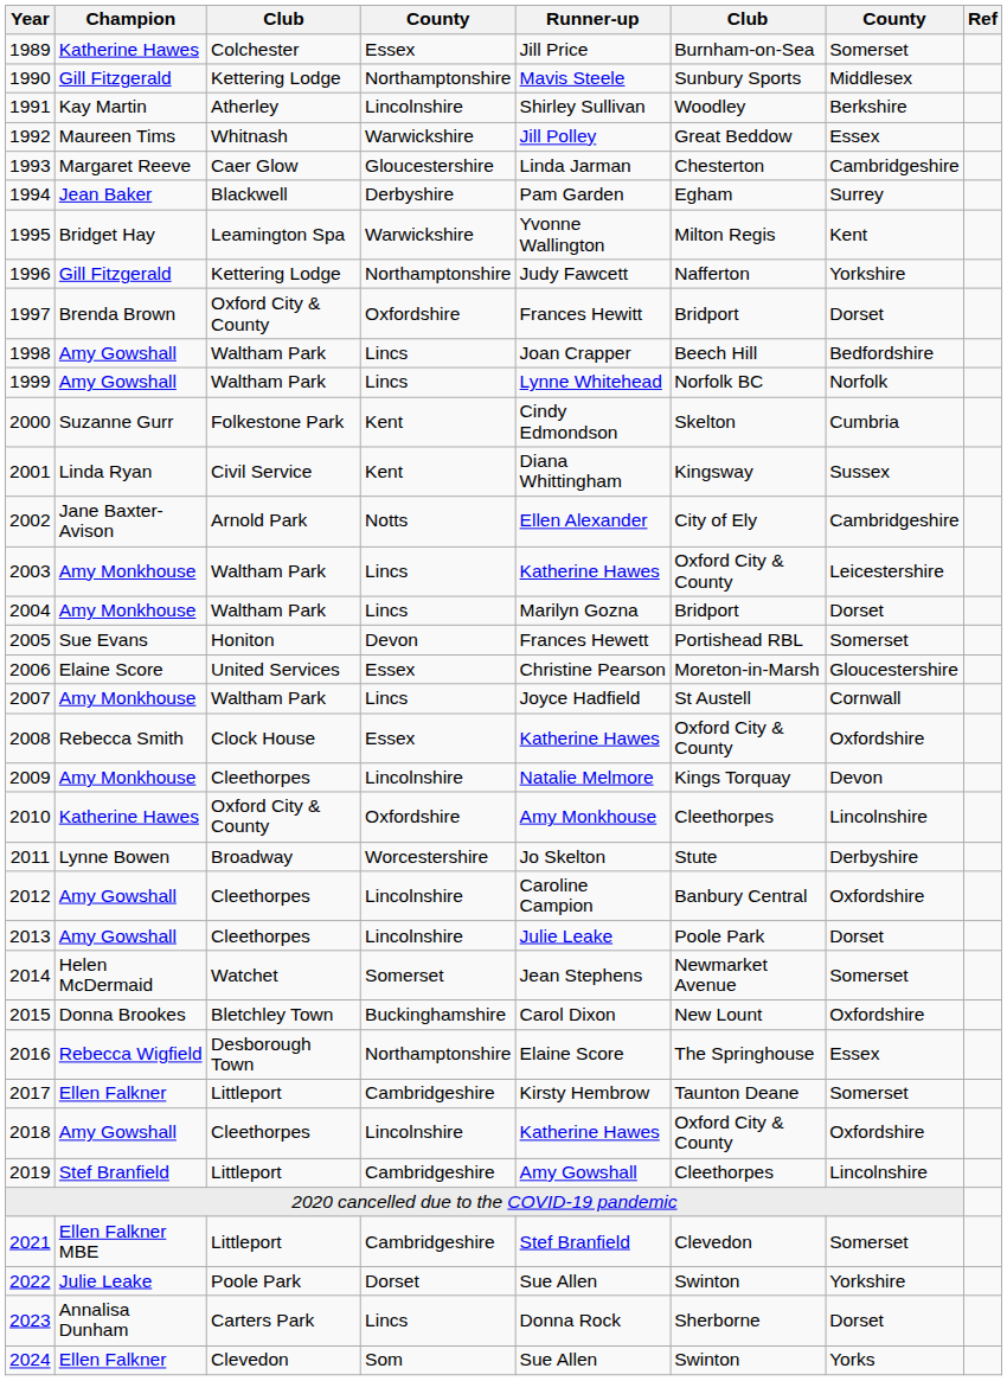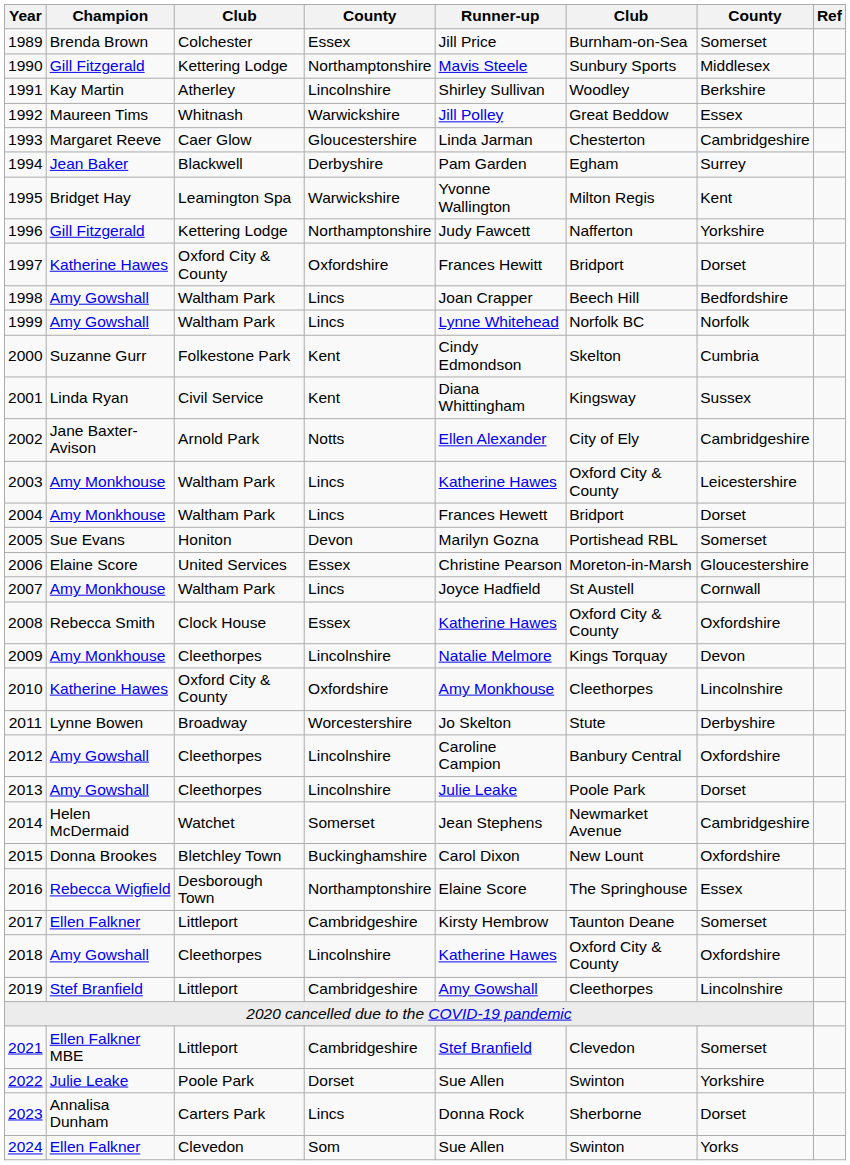 <table class="wikitable">
 <tr>
 <th width="30">Year</th>
 <th width="150">Champion</th>
 <th width="150">Club</th>
 <th width="100">County</th>
 <th width="150">Runner-up</th>
 <th width="150">Club</th>
 <th width="100">County</th>
 <th width="20">Ref</th>
 </tr>
 <tr>
 <td align=center>1989</td>
-<td><a href='#'>Katherine Hawes</a></td>
+<td>Brenda Brown</td>
 <td>Colchester</td>
 <td>Essex</td>
 <td>Jill Price</td>
 <td>Burnham-on-Sea</td>
 <td>Somerset</td>
 <td></td>
 </tr>
 <tr>
 <td align=center>1990</td>
 <td><a href='#'>Gill Fitzgerald</a></td>
 <td>Kettering Lodge</td>
 <td>Northamptonshire</td>
 <td><a href='#'>Mavis Steele</a></td>
 <td>Sunbury Sports</td>
 <td>Middlesex</td>
 <td></td>
 </tr>
 <tr>
 <td align=center>1991</td>
 <td>Kay Martin</td>
 <td>Atherley</td>
 <td>Lincolnshire</td>
 <td>Shirley Sullivan</td>
 <td>Woodley</td>
 <td>Berkshire</td>
 <td></td>
 </tr>
 <tr>
 <td align=center>1992</td>
 <td>Maureen Tims</td>
 <td>Whitnash</td>
 <td>Warwickshire</td>
 <td><a href='#'>Jill Polley</a></td>
 <td>Great Beddow</td>
 <td>Essex</td>
 <td></td>
 </tr>
 <tr>
 <td align=center>1993</td>
 <td>Margaret Reeve</td>
 <td>Caer Glow</td>
 <td>Gloucestershire</td>
 <td>Linda Jarman</td>
 <td>Chesterton</td>
 <td>Cambridgeshire</td>
 <td></td>
 </tr>
 <tr>
 <td align=center>1994</td>
 <td><a href='#'>Jean Baker</a></td>
 <td>Blackwell</td>
 <td>Derbyshire</td>
 <td>Pam Garden</td>
 <td>Egham</td>
 <td>Surrey</td>
 <td></td>
 </tr>
 <tr>
 <td align=center>1995</td>
 <td>Bridget Hay</td>
 <td>Leamington Spa</td>
 <td>Warwickshire</td>
 <td>Yvonne Wallington</td>
 <td>Milton Regis</td>
 <td>Kent</td>
 <td></td>
 </tr>
 <tr>
 <td align=center>1996</td>
 <td><a href='#'>Gill Fitzgerald</a></td>
 <td>Kettering Lodge</td>
 <td>Northamptonshire</td>
 <td>Judy Fawcett</td>
 <td>Nafferton</td>
 <td>Yorkshire</td>
 <td></td>
 </tr>
 <tr>
 <td align=center>1997</td>
-<td>Brenda Brown</td>
+<td><a href='#'>Katherine Hawes</a></td>
 <td>Oxford City & County</td>
 <td>Oxfordshire</td>
 <td>Frances Hewitt</td>
 <td>Bridport</td>
 <td>Dorset</td>
 <td></td>
 </tr>
 <tr>
 <td align=center>1998</td>
 <td><a href='#'>Amy Gowshall</a></td>
 <td>Waltham Park</td>
 <td>Lincs</td>
 <td>Joan Crapper</td>
 <td>Beech Hill</td>
 <td>Bedfordshire</td>
 <td></td>
 </tr>
 <tr>
 <td align=center>1999</td>
 <td><a href='#'>Amy Gowshall</a></td>
 <td>Waltham Park</td>
 <td>Lincs</td>
 <td><a href='#'>Lynne Whitehead</a></td>
 <td>Norfolk BC</td>
 <td>Norfolk</td>
 <td></td>
 </tr>
 <tr>
 <td align=center>2000</td>
 <td>Suzanne Gurr</td>
 <td>Folkestone Park</td>
 <td>Kent</td>
 <td>Cindy Edmondson</td>
 <td>Skelton</td>
 <td>Cumbria</td>
 <td></td>
 </tr>
 <tr>
 <td align=center>2001</td>
 <td>Linda Ryan</td>
 <td>Civil Service</td>
 <td>Kent</td>
 <td>Diana Whittingham</td>
 <td>Kingsway</td>
 <td>Sussex</td>
 <td></td>
 </tr>
 <tr>
 <td align=center>2002</td>
 <td>Jane Baxter-Avison</td>
 <td>Arnold Park</td>
 <td>Notts</td>
 <td><a href='#'>Ellen Alexander</a></td>
 <td>City of Ely</td>
 <td>Cambridgeshire</td>
 <td></td>
 </tr>
 <tr>
 <td align=center>2003</td>
 <td><a href='#'>Amy Monkhouse</a></td>
 <td>Waltham Park</td>
 <td>Lincs</td>
 <td><a href='#'>Katherine Hawes</a></td>
 <td>Oxford City & County</td>
 <td>Leicestershire</td>
 <td></td>
 </tr>
 <tr>
 <td align=center>2004</td>
 <td><a href='#'>Amy Monkhouse</a></td>
 <td>Waltham Park</td>
 <td>Lincs</td>
-<td>Marilyn Gozna</td>
+<td>Frances Hewett</td>
 <td>Bridport</td>
 <td>Dorset</td>
 <td></td>
 </tr>
 <tr>
 <td align=center>2005</td>
 <td>Sue Evans</td>
 <td>Honiton</td>
 <td>Devon</td>
-<td>Frances Hewett</td>
+<td>Marilyn Gozna</td>
 <td>Portishead RBL</td>
 <td>Somerset</td>
 <td></td>
 </tr>
 <tr>
 <td align=center>2006</td>
 <td>Elaine Score</td>
 <td>United Services</td>
 <td>Essex</td>
 <td>Christine Pearson</td>
 <td>Moreton-in-Marsh</td>
 <td>Gloucestershire</td>
 <td></td>
 </tr>
 <tr>
 <td align=center>2007</td>
 <td><a href='#'>Amy Monkhouse</a></td>
 <td>Waltham Park</td>
 <td>Lincs</td>
 <td>Joyce Hadfield</td>
 <td>St Austell</td>
 <td>Cornwall</td>
 <td></td>
 </tr>
 <tr>
 <td align=center>2008</td>
 <td>Rebecca Smith</td>
 <td>Clock House</td>
 <td>Essex</td>
 <td><a href='#'>Katherine Hawes</a></td>
 <td>Oxford City & County</td>
 <td>Oxfordshire</td>
 <td></td>
 </tr>
 <tr>
 <td align=center>2009</td>
 <td><a href='#'>Amy Monkhouse</a></td>
 <td>Cleethorpes</td>
 <td>Lincolnshire</td>
 <td><a href='#'>Natalie Melmore</a></td>
 <td>Kings Torquay</td>
 <td>Devon</td>
 <td></td>
 </tr>
 <tr>
 <td align=center>2010</td>
 <td><a href='#'>Katherine Hawes</a></td>
 <td>Oxford City & County</td>
 <td>Oxfordshire</td>
 <td><a href='#'>Amy Monkhouse</a></td>
 <td>Cleethorpes</td>
 <td>Lincolnshire</td>
 <td></td>
 </tr>
 <tr>
 <td align=center>2011</td>
 <td>Lynne Bowen</td>
 <td>Broadway</td>
 <td>Worcestershire</td>
 <td>Jo Skelton</td>
 <td>Stute</td>
 <td>Derbyshire</td>
 <td></td>
 </tr>
 <tr>
 <td align=center>2012</td>
 <td><a href='#'>Amy Gowshall</a></td>
 <td>Cleethorpes</td>
 <td>Lincolnshire</td>
 <td>Caroline Campion</td>
 <td>Banbury Central</td>
 <td>Oxfordshire</td>
 <td></td>
 </tr>
 <tr>
 <td align=center>2013</td>
 <td><a href='#'>Amy Gowshall</a></td>
 <td>Cleethorpes</td>
 <td>Lincolnshire</td>
 <td><a href='#'>Julie Leake</a></td>
 <td>Poole Park</td>
 <td>Dorset</td>
 <td></td>
 </tr>
 <tr>
 <td align=center>2014</td>
 <td>Helen McDermaid</td>
 <td>Watchet</td>
 <td>Somerset</td>
 <td>Jean Stephens</td>
 <td>Newmarket Avenue</td>
-<td>Somerset</td>
+<td>Cambridgeshire</td>
 <td></td>
 </tr>
 <tr>
 <td align=center>2015</td>
 <td>Donna Brookes</td>
 <td>Bletchley Town</td>
 <td>Buckinghamshire</td>
 <td>Carol Dixon</td>
 <td>New Lount</td>
 <td>Oxfordshire</td>
 <td></td>
 </tr>
 <tr>
 <td align=center>2016</td>
 <td><a href='#'>Rebecca Wigfield</a></td>
 <td>Desborough Town</td>
 <td>Northamptonshire</td>
 <td>Elaine Score</td>
 <td>The Springhouse</td>
 <td>Essex</td>
 <td></td>
 </tr>
 <tr>
 <td align=center>2017</td>
 <td><a href='#'>Ellen Falkner</a></td>
 <td>Littleport</td>
 <td>Cambridgeshire</td>
 <td>Kirsty Hembrow</td>
 <td>Taunton Deane</td>
 <td>Somerset</td>
 <td></td>
 </tr>
 <tr>
 <td align=center>2018</td>
 <td><a href='#'>Amy Gowshall</a></td>
 <td>Cleethorpes</td>
 <td>Lincolnshire</td>
 <td><a href='#'>Katherine Hawes</a></td>
 <td>Oxford City & County</td>
 <td>Oxfordshire</td>
 <td></td>
 </tr>
 <tr>
 <td align=center>2019</td>
 <td><a href='#'>Stef Branfield</a></td>
 <td>Littleport</td>
 <td>Cambridgeshire</td>
 <td><a href='#'>Amy Gowshall</a></td>
 <td>Cleethorpes</td>
 <td>Lincolnshire</td>
 <td></td>
 </tr>
 <tr align=center>
 <td colspan=7 bgcolor="ececec"><em>2020 cancelled due to the <a href='#'>COVID-19 pandemic</a></em></td>
 <td align=left></td>
 </tr>
 <tr>
 <td align=center><a href='#'>2021</a></td>
 <td><a href='#'>Ellen Falkner</a> MBE</td>
 <td>Littleport</td>
 <td>Cambridgeshire</td>
 <td><a href='#'>Stef Branfield</a></td>
 <td>Clevedon</td>
 <td>Somerset</td>
 <td></td>
 </tr>
 <tr>
 <td align=center><a href='#'>2022</a></td>
 <td><a href='#'>Julie Leake</a></td>
 <td>Poole Park</td>
 <td>Dorset</td>
 <td>Sue Allen</td>
 <td>Swinton</td>
 <td>Yorkshire</td>
 <td></td>
 </tr>
 <tr>
 <td align=center><a href='#'>2023</a></td>
 <td>Annalisa Dunham</td>
 <td>Carters Park</td>
 <td>Lincs</td>
 <td>Donna Rock</td>
 <td>Sherborne</td>
 <td>Dorset</td>
 <td></td>
 </tr>
 <tr>
 <td align=center><a href='#'>2024</a></td>
 <td><a href='#'>Ellen Falkner</a></td>
 <td>Clevedon</td>
 <td>Som</td>
 <td>Sue Allen</td>
 <td>Swinton</td>
 <td>Yorks</td>
 <td></td>
 </tr>
 </table>
